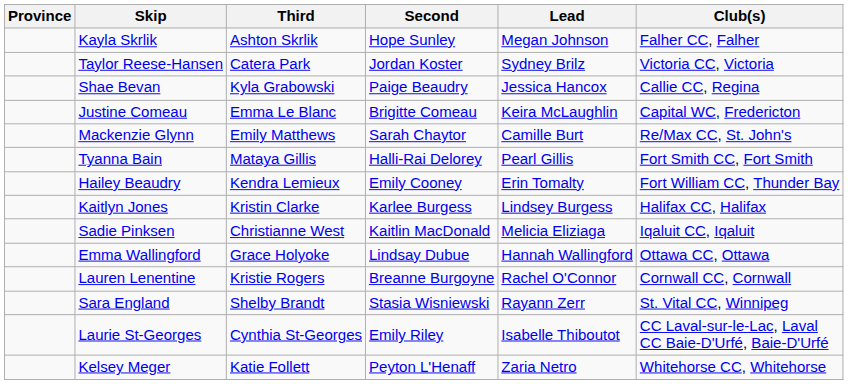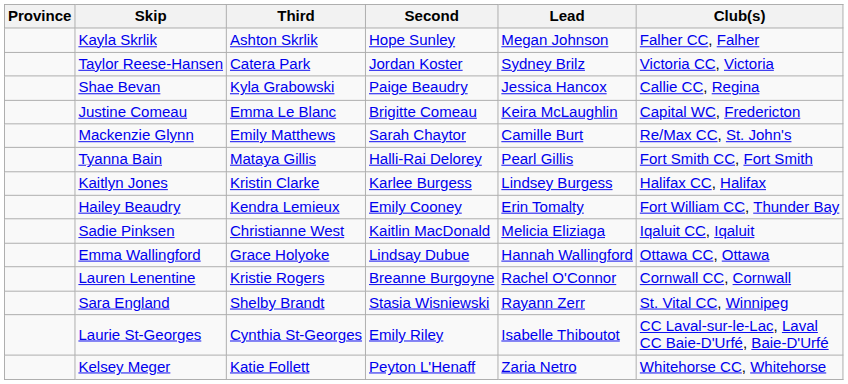 <table class="wikitable">
 <tr>
 <th>Province</th>
 <th>Skip</th>
 <th>Third</th>
 <th>Second</th>
 <th>Lead</th>
 <th>Club(s)</th>
 </tr>
 <tr>
 <td></td>
 <td><a href='#'>Kayla Skrlik</a></td>
 <td><a href='#'>Ashton Skrlik</a></td>
 <td><a href='#'>Hope Sunley</a></td>
 <td><a href='#'>Megan Johnson</a></td>
 <td><a href='#'>Falher CC</a>, <a href='#'>Falher</a></td>
 </tr>
 <tr>
 <td></td>
 <td><a href='#'>Taylor Reese-Hansen</a></td>
 <td><a href='#'>Catera Park</a></td>
 <td><a href='#'>Jordan Koster</a></td>
 <td><a href='#'>Sydney Brilz</a></td>
 <td><a href='#'>Victoria CC</a>, <a href='#'>Victoria</a></td>
 </tr>
 <tr>
 <td></td>
 <td><a href='#'>Shae Bevan</a></td>
 <td><a href='#'>Kyla Grabowski</a></td>
 <td><a href='#'>Paige Beaudry</a></td>
 <td><a href='#'>Jessica Hancox</a></td>
 <td><a href='#'>Callie CC</a>, <a href='#'>Regina</a></td>
 </tr>
 <tr>
 <td></td>
 <td><a href='#'>Justine Comeau</a></td>
 <td><a href='#'>Emma Le Blanc</a></td>
 <td><a href='#'>Brigitte Comeau</a></td>
 <td><a href='#'>Keira McLaughlin</a></td>
 <td><a href='#'>Capital WC</a>, <a href='#'>Fredericton</a></td>
 </tr>
 <tr>
 <td></td>
 <td><a href='#'>Mackenzie Glynn</a></td>
 <td><a href='#'>Emily Matthews</a></td>
 <td><a href='#'>Sarah Chaytor</a></td>
 <td><a href='#'>Camille Burt</a></td>
 <td><a href='#'>Re/Max CC</a>, <a href='#'>St. John's</a></td>
 </tr>
 <tr>
 <td></td>
 <td><a href='#'>Tyanna Bain</a></td>
 <td><a href='#'>Mataya Gillis</a></td>
 <td><a href='#'>Halli-Rai Delorey</a></td>
 <td><a href='#'>Pearl Gillis</a></td>
 <td><a href='#'>Fort Smith CC</a>, <a href='#'>Fort Smith</a></td>
 </tr>
 <tr>
 <td></td>
+<td><a href='#'>Kaitlyn Jones</a></td>
+<td><a href='#'>Kristin Clarke</a></td>
+<td><a href='#'>Karlee Burgess</a></td>
+<td><a href='#'>Lindsey Burgess</a></td>
+<td><a href='#'>Halifax CC</a>, <a href='#'>Halifax</a></td>
+</tr>
+<tr>
+<td></td>
 <td><a href='#'>Hailey Beaudry</a></td>
 <td><a href='#'>Kendra Lemieux</a></td>
 <td><a href='#'>Emily Cooney</a></td>
 <td><a href='#'>Erin Tomalty</a></td>
 <td><a href='#'>Fort William CC</a>, <a href='#'>Thunder Bay</a></td>
-</tr>
-<tr>
-<td></td>
-<td><a href='#'>Kaitlyn Jones</a></td>
-<td><a href='#'>Kristin Clarke</a></td>
-<td><a href='#'>Karlee Burgess</a></td>
-<td><a href='#'>Lindsey Burgess</a></td>
-<td><a href='#'>Halifax CC</a>, <a href='#'>Halifax</a></td>
 </tr>
 <tr>
 <td></td>
 <td><a href='#'>Sadie Pinksen</a></td>
 <td><a href='#'>Christianne West</a></td>
 <td><a href='#'>Kaitlin MacDonald</a></td>
 <td><a href='#'>Melicia Eliziaga</a></td>
 <td><a href='#'>Iqaluit CC</a>, <a href='#'>Iqaluit</a></td>
 </tr>
 <tr>
 <td></td>
 <td><a href='#'>Emma Wallingford</a></td>
 <td><a href='#'>Grace Holyoke</a></td>
 <td><a href='#'>Lindsay Dubue</a></td>
 <td><a href='#'>Hannah Wallingford</a></td>
 <td><a href='#'>Ottawa CC</a>, <a href='#'>Ottawa</a></td>
 </tr>
 <tr>
 <td></td>
 <td><a href='#'>Lauren Lenentine</a></td>
 <td><a href='#'>Kristie Rogers</a></td>
 <td><a href='#'>Breanne Burgoyne</a></td>
 <td><a href='#'>Rachel O'Connor</a></td>
 <td><a href='#'>Cornwall CC</a>, <a href='#'>Cornwall</a></td>
 </tr>
 <tr>
 <td></td>
 <td><a href='#'>Sara England</a></td>
 <td><a href='#'>Shelby Brandt</a></td>
 <td><a href='#'>Stasia Wisniewski</a></td>
 <td><a href='#'>Rayann Zerr</a></td>
 <td><a href='#'>St. Vital CC</a>, <a href='#'>Winnipeg</a></td>
 </tr>
 <tr>
 <td></td>
 <td><a href='#'>Laurie St-Georges</a></td>
 <td><a href='#'>Cynthia St-Georges</a></td>
 <td><a href='#'>Emily Riley</a></td>
 <td><a href='#'>Isabelle Thiboutot</a></td>
 <td><a href='#'>CC Laval-sur-le-Lac</a>, <a href='#'>Laval</a><br><a href='#'>CC Baie-D'Urfé</a>, <a href='#'>Baie-D'Urfé</a></td>
 </tr>
 <tr>
 <td></td>
 <td><a href='#'>Kelsey Meger</a></td>
 <td><a href='#'>Katie Follett</a></td>
 <td><a href='#'>Peyton L'Henaff</a></td>
 <td><a href='#'>Zaria Netro</a></td>
 <td><a href='#'>Whitehorse CC</a>, <a href='#'>Whitehorse</a></td>
 </tr>
 </table>
